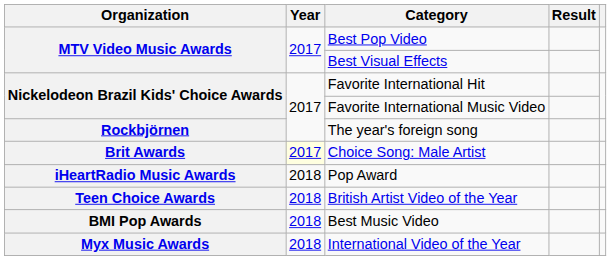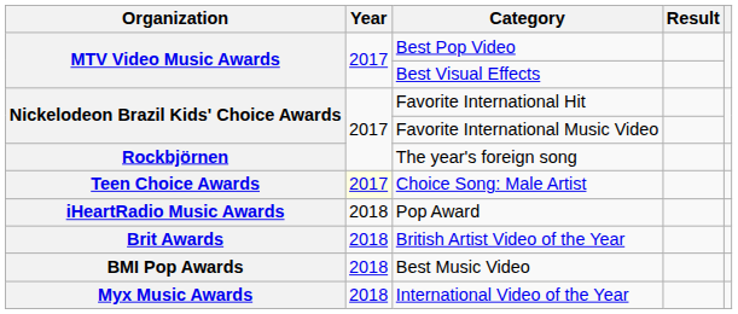 <table class="wikitable sortable plainrowheaders" style="border:none; margin:0;">
 <tr>
 <th scope="col">Organization</th>
 <th scope="col">Year</th>
 <th scope="col">Category</th>
 <th scope="col">Result</th>
 <th class="unsortable" scope="col"></th>
 </tr>
 <tr>
 <th rowspan="2" scope="row"><a href='#'>MTV Video Music Awards</a></th>
 <td rowspan=2><a href='#'>2017</a></td>
 <td><a href='#'>Best Pop Video</a></td>
 <td></td>
 <td style="text-align:center" rowspan="2"></td>
 </tr>
 <tr>
 <td><a href='#'>Best Visual Effects</a></td>
 <td></td>
 </tr>
 <tr>
 <th rowspan="2" scope="row">Nickelodeon Brazil Kids' Choice Awards</th>
 <td rowspan="3">2017</td>
 <td>Favorite International Hit</td>
 <td></td>
 <td style="text-align:center" rowspan="2"></td>
 </tr>
 <tr>
 <td>Favorite International Music Video</td>
 <td></td>
 </tr>
 <tr>
 <th scope="row"><a href='#'>Rockbjörnen</a></th>
 <td>The year's foreign song</td>
 <td></td>
 <td style="text-align:center"></td>
 </tr>
 <tr>
-<th scope="row"><a href='#'>Brit Awards</a></th>
+<th scope="row"><a href='#'>Teen Choice Awards</a></th>
 <td style="background: lightyellow;"><a href='#'>2017</a></td>
 <td><a href='#'>Choice Song: Male Artist</a></td>
 <td></td>
 <td style="text-align:center"></td>
 </tr>
 <tr>
 <th scope="row"><a href='#'>iHeartRadio Music Awards</a></th>
 <td>2018</td>
 <td>Pop Award</td>
 <td></td>
 <td style="text-align:center"></td>
 </tr>
 <tr>
-<th scope="row"><a href='#'>Teen Choice Awards</a></th>
+<th scope="row"><a href='#'>Brit Awards</a></th>
 <td><a href='#'>2018</a></td>
 <td><a href='#'>British Artist Video of the Year</a></td>
 <td></td>
 <td style="text-align:center"></td>
 </tr>
 <tr>
 <th scope="row">BMI Pop Awards</th>
 <td><a href='#'>2018</a></td>
 <td>Best Music Video</td>
 <td></td>
 <td style="text-align:center"></td>
 </tr>
 <tr>
 <th scope="row"><a href='#'>Myx Music Awards</a></th>
 <td><a href='#'>2018</a></td>
 <td><a href='#'>International Video of the Year</a></td>
 <td></td>
 <td style="text-align:center"></td>
 </tr>
 <tr>
 </tr>
 </table>
